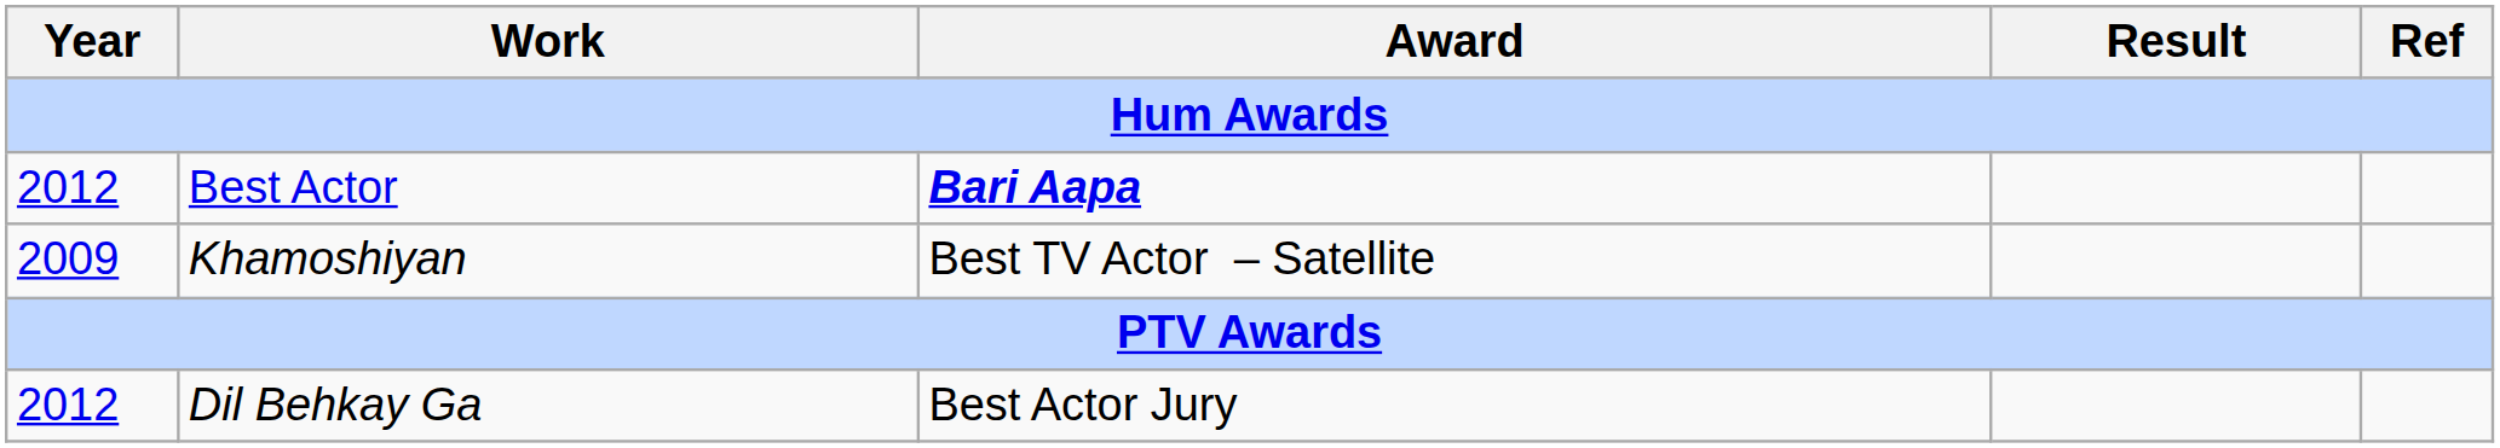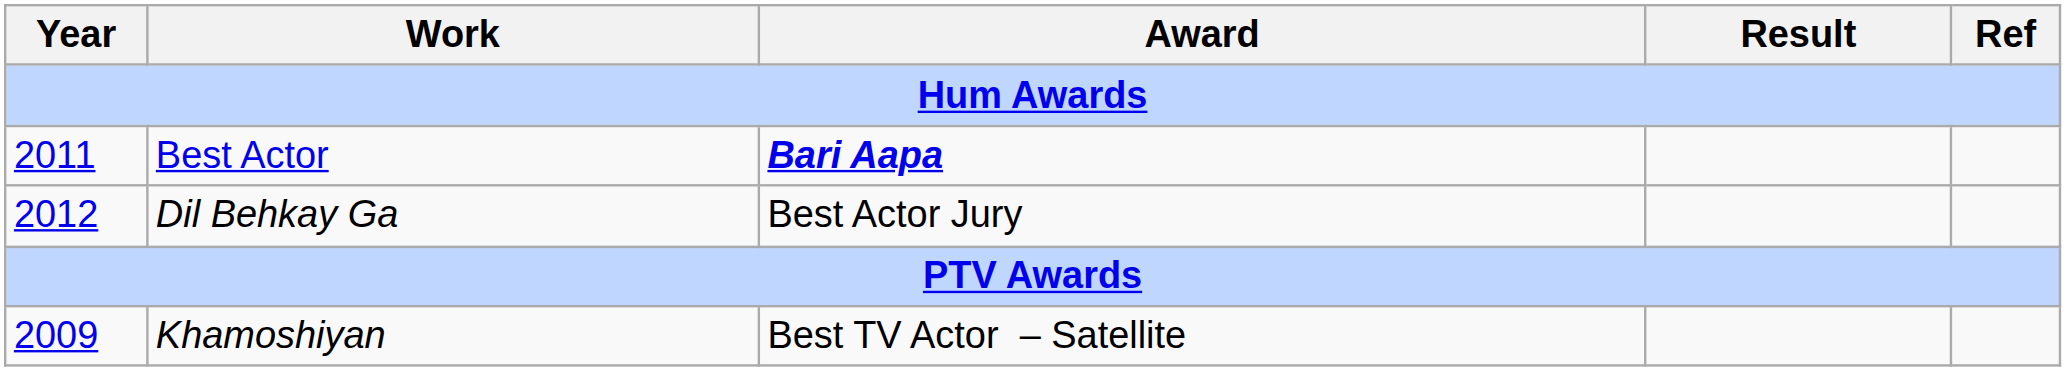 <table class="wikitable sortable plainrowheaders">
 <tr>
 <th width=4%>Year</th>
 <th width=20%>Work</th>
 <th width=29%>Award</th>
 <th width=10%>Result</th>
 <th width=3%>Ref</th>
 </tr>
 <tr>
 <th style="background:#bfd7ff;" colspan="5"><a href='#'>Hum Awards</a></th>
 </tr>
 <tr>
-<td><a href='#'>2012</a></td>
+<td><a href='#'>2011</a></td>
 <td><a href='#'>Best Actor</a></td>
 <td><strong><em><a href='#'>Bari Aapa</a></em></strong></td>
 <td></td>
 <td></td>
+</tr>
+<tr>
+<td><a href='#'>2012</a></td>
+<td><em>Dil Behkay Ga</em></td>
+<td>Best Actor Jury</td>
+<td></td>
+<td></td>
+</tr>
+<tr>
+<th style="background:#bfd7ff;" colspan="5"><a href='#'>PTV Awards</a></th>
 </tr>
 <tr>
 <td><a href='#'>2009</a></td>
 <td><em>Khamoshiyan</em></td>
 <td>Best TV Actor  – Satellite</td>
 <td></td>
 <td></td>
 </tr>
-<tr>
-<th style="background:#bfd7ff;" colspan="5"><a href='#'>PTV Awards</a></th>
-</tr>
-<tr>
-<td><a href='#'>2012</a></td>
-<td><em>Dil Behkay Ga</em></td>
-<td>Best Actor Jury</td>
-<td></td>
-<td></td>
-</tr>
 </table>
